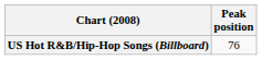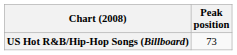 <table class="wikitable plainrowheaders" style="text-align:center">
 <tr>
 <th scope="col">Chart (2008)</th>
 <th scope="col">Peak<br>position</th>
 </tr>
 <tr>
 <th scope="row">US Hot R&B/Hip-Hop Songs (<em>Billboard</em>)</th>
-<td align="center">76</td>
+<td align="center">73</td>
 </tr>
 </table>
